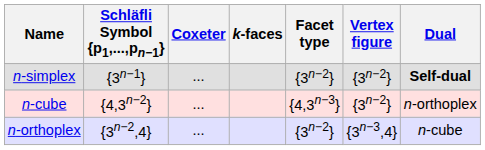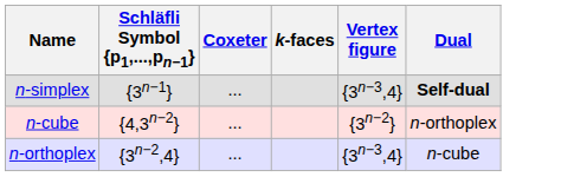 <table class="wikitable">
 <tr>
 <th>Name</th>
 <th><a href='#'>Schläfli</a><br>Symbol<br>{p<sub>1</sub>,...,p<sub><var>n</var>−1</sub>}</th>
 <th><a href='#'>Coxeter</a></th>
 <th><var>k</var>-faces</th>
-<th>Facet<br>type</th>
 <th><a href='#'>Vertex<br>figure</a></th>
 <th><a href='#'>Dual</a></th>
 </tr>
 <tr BGCOLOR="#e0e0e0" align=center>
 <td><a href='#'><em>n</em>-simplex</a></td>
 <td>{3<sup><var>n</var>−1</sup>}</td>
 <td>...</td>
 <td><a href='#'></a></td>
-<td>{3<sup><var>n</var>−2</sup>}</td>
-<td>{3<sup><var>n</var>−2</sup>}</td>
+<td>{3<sup><var>n</var>−3</sup>,4}</td>
 <td><strong>Self-dual</strong></td>
 </tr>
 <tr BGCOLOR="#ffe0e0" align=center>
 <td><a href='#'><var>n</var>-cube</a></td>
 <td>{4,3<sup><var>n</var>−2</sup>}</td>
 <td>...</td>
 <td></td>
-<td>{4,3<sup><var>n</var>−3</sup>}</td>
 <td>{3<sup><var>n</var>−2</sup>}</td>
 <td><var>n</var>-orthoplex</td>
 </tr>
 <tr BGCOLOR="#e0e0ff" align=center>
 <td><a href='#'><var>n</var>-orthoplex</a></td>
 <td>{3<sup><var>n</var>−2</sup>,4}</td>
 <td>...</td>
 <td></td>
-<td>{3<sup><var>n</var>−2</sup>}</td>
 <td>{3<sup><var>n</var>−3</sup>,4}</td>
 <td><var>n</var>-cube</td>
 </tr>
 </table>
